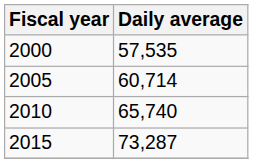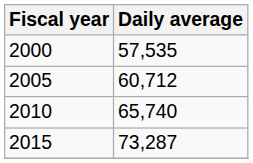 <table class="wikitable">
 <tr>
 <th>Fiscal year</th>
 <th>Daily average</th>
 </tr>
 <tr>
 <td>2000</td>
 <td>57,535</td>
 </tr>
 <tr>
 <td>2005</td>
-<td>60,714</td>
+<td>60,712</td>
 </tr>
 <tr>
 <td>2010</td>
 <td>65,740</td>
 </tr>
 <tr>
 <td>2015</td>
 <td>73,287</td>
 </tr>
 <tr>
 </tr>
 </table>
